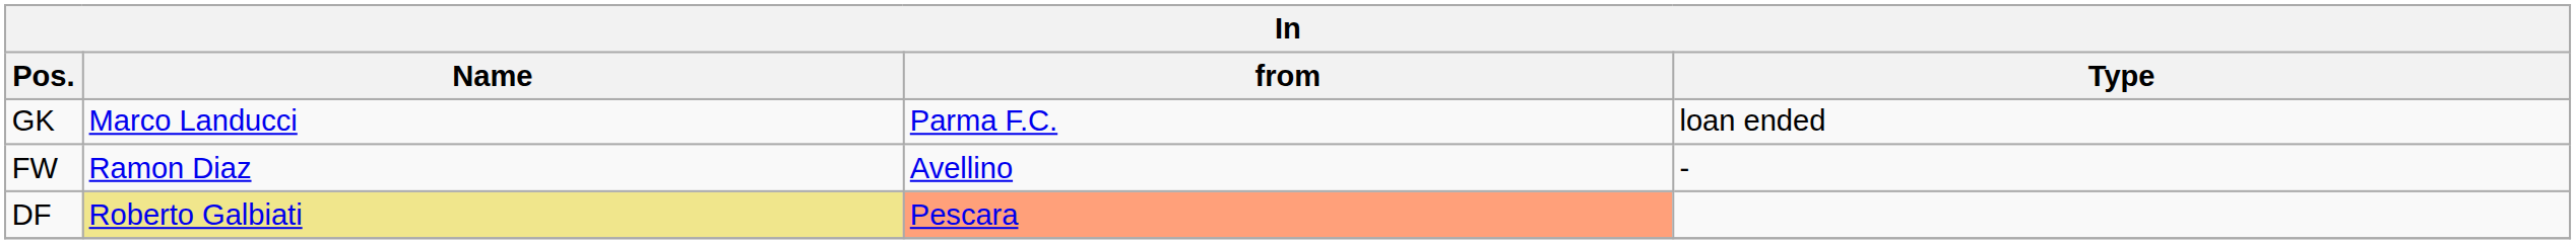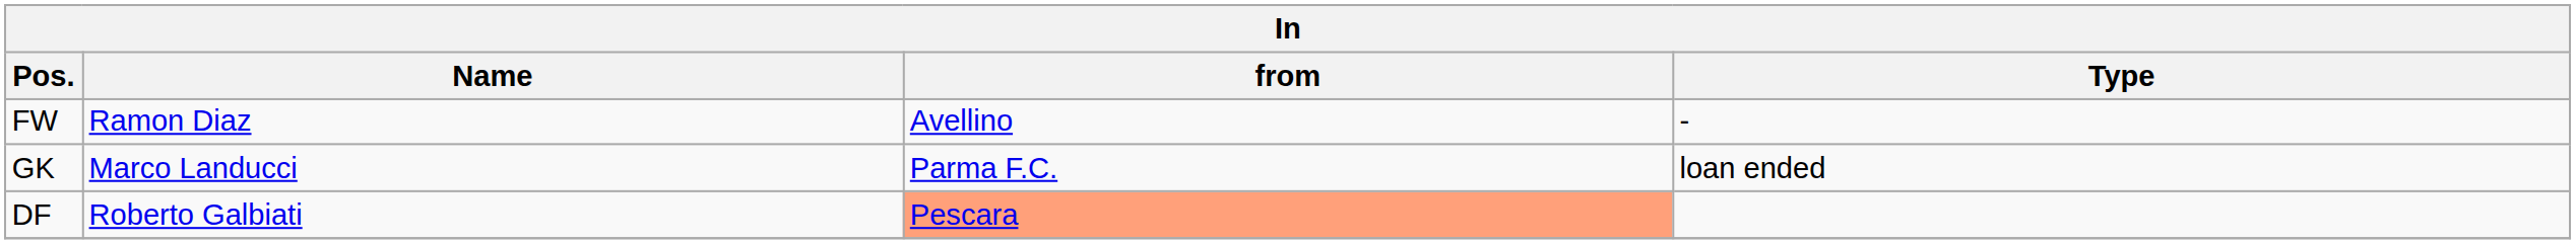 <table class="wikitable" style="font-size:90%;width:99%;">
 <tr>
 <th colspan="4">In</th>
 </tr>
 <tr>
 <th width=3%>Pos.</th>
 <th width=32%>Name</th>
 <th width=30%>from</th>
 <th width=35%>Type</th>
 </tr>
 <tr>
+<td>FW</td>
+<td><a href='#'>Ramon Diaz</a></td>
+<td><a href='#'>Avellino</a></td>
+<td>-</td>
+</tr>
+<tr>
 <td>GK</td>
 <td><a href='#'>Marco Landucci</a></td>
 <td><a href='#'>Parma F.C.</a></td>
 <td>loan ended</td>
 </tr>
 <tr>
-<td>FW</td>
-<td><a href='#'>Ramon Diaz</a></td>
-<td><a href='#'>Avellino</a></td>
-<td>-</td>
-</tr>
-<tr>
 <td>DF</td>
-<td style="background: khaki;"><a href='#'>Roberto Galbiati</a></td>
+<td><a href='#'>Roberto Galbiati</a></td>
 <td style="background: lightsalmon;"><a href='#'>Pescara</a></td>
 <td></td>
 </tr>
 <tr>
 </tr>
 </table>
